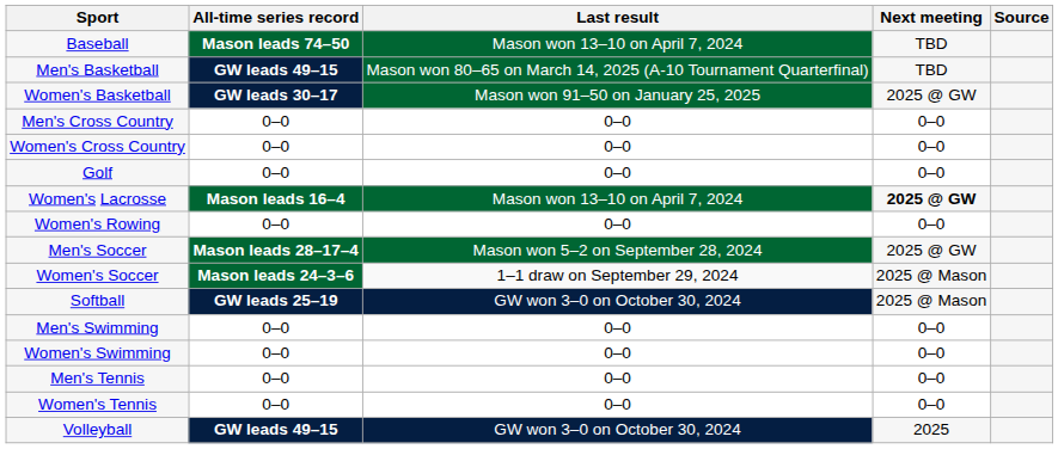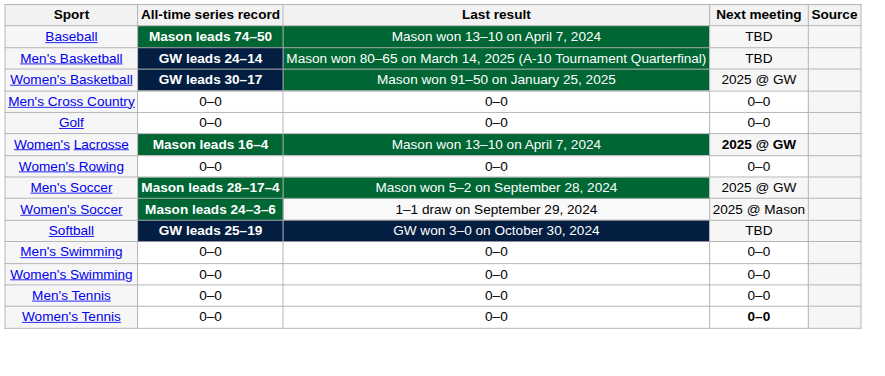 <table class="wikitable" style="margin-left: 1em; margin-bottom: 1em; text-align: center">
 <tr>
 <th>Sport</th>
 <th>All-time series record</th>
 <th>Last result</th>
 <th>Next meeting</th>
 <th>Source</th>
 </tr>
 <tr>
 <td style="background: #f6f6f6;"><a href='#'>Baseball</a></td>
 <td style="background: #006633; color:white"><strong>Mason leads 74–50</strong></td>
 <td style="background: #006633; color:white">Mason won 13–10 on April 7, 2024</td>
 <td style="background: #f6f6f6;">TBD</td>
 <td style="background: #f6f6f6;"><br></td>
 </tr>
 <tr>
 <td style="background: #f6f6f6;"><a href='#'>Men's Basketball</a></td>
-<td style="background: #041E42; color:white"><strong>GW leads 49–15</strong></td>
+<td style="background: #041E42; color:white"><strong>GW leads 24–14</strong></td>
 <td style="background: #006633; color:white">Mason won 80–65 on March 14, 2025 (A-10 Tournament Quarterfinal)</td>
 <td style="background: #f6f6f6;">TBD</td>
 <td style="background: #f6f6f6;"><br></td>
 </tr>
 <tr>
 <td style="background: #f6f6f6;"><a href='#'>Women's Basketball</a></td>
 <td style="background: #041E42; color:white"><strong>GW leads 30–17</strong></td>
 <td style="background: #006633; color:white">Mason won 91–50 on January 25, 2025</td>
 <td style="background: #f6f6f6;">2025 @ GW</td>
 <td style="background: #f6f6f6;"><br></td>
 </tr>
 <tr>
 <td style="background: #f6f6f6;"><a href='#'>Men's Cross Country</a></td>
-<td style="background: white; color:black">0–0</td>
-<td style="background: white; color:black">0–0</td>
-<td style="background: white; color:black">0–0</td>
-<td style="background: #f6f6f6;"></td>
-</tr>
-<tr>
-<td style="background: #f6f6f6;"><a href='#'>Women's Cross Country</a></td>
 <td style="background: white; color:black">0–0</td>
 <td style="background: white; color:black">0–0</td>
 <td style="background: white; color:black">0–0</td>
 <td style="background: #f6f6f6;"></td>
 </tr>
 <tr>
 <td style="background: #f6f6f6;"><a href='#'>Golf</a></td>
 <td style="background: white; color:black">0–0</td>
 <td style="background: white; color:black">0–0</td>
 <td style="background: white; color:black">0–0</td>
 <td style="background: #f6f6f6;"></td>
 </tr>
 <tr>
 <td style="background: #f6f6f6;"><a href='#'>Women's</a> <a href='#'>Lacrosse</a></td>
 <td style="background: #006633; color:white"><strong>Mason leads 16–4</strong></td>
 <td style="background: #006633; color:white">Mason won 13–10 on April 7, 2024</td>
 <td style="background: #f6f6f6;"><strong>2025 @ GW</strong></td>
 <td style="background: #f6f6f6;"></td>
 </tr>
 <tr>
 <td style="background: #f6f6f6;"><a href='#'>Women's Rowing</a></td>
 <td style="background: white; color:black">0–0</td>
 <td style="background: white; color:black">0–0</td>
 <td style="background: white; color:black">0–0</td>
 <td style="background: #f6f6f6;"></td>
 </tr>
 <tr>
 <td style="background: #f6f6f6;"><a href='#'>Men's Soccer</a></td>
 <td style="background: #006633; color:white"><strong>Mason leads 28–17–4</strong></td>
 <td style="background: #006633; color:white">Mason won 5–2 on September 28, 2024</td>
 <td style="background: #f6f6f6;">2025 @ GW</td>
 <td style="background: #f6f6f6;"></td>
 </tr>
 <tr>
 <td style="background: #f6f6f6;"><a href='#'>Women's Soccer</a></td>
 <td style="background: #006633; color:white"><strong>Mason leads 24–3–6</strong></td>
 <td>1–1 draw on September 29, 2024</td>
 <td style="background: #f6f6f6;">2025 @ Mason</td>
 <td style="background: #f6f6f6;"><br></td>
 </tr>
 <tr>
 <td style="background: #f6f6f6;"><a href='#'>Softball</a></td>
 <td style="background: #041E42; color:white"><strong>GW leads 25–19</strong></td>
 <td style="background: #041E42; color:white">GW won 3–0 on October 30, 2024</td>
-<td style="background: #f6f6f6;">2025 @ Mason</td>
+<td style="background: #f6f6f6;">TBD</td>
 <td style="background: #f6f6f6;"></td>
 </tr>
 <tr>
 <td style="background: #f6f6f6;"><a href='#'>Men's Swimming</a></td>
 <td style="background: white; color:black">0–0</td>
 <td style="background: white; color:black">0–0</td>
 <td style="background: white; color:black">0–0</td>
 <td style="background: #f6f6f6;"></td>
 </tr>
 <tr>
 <td style="background: #f6f6f6;"><a href='#'>Women's Swimming</a></td>
 <td style="background: white; color:black">0–0</td>
 <td style="background: white; color:black">0–0</td>
 <td style="background: white; color:black">0–0</td>
 <td style="background: #f6f6f6;"></td>
 </tr>
 <tr>
 <td style="background: #f6f6f6;"><a href='#'>Men's Tennis</a></td>
 <td style="background: white; color:black">0–0</td>
 <td style="background: white; color:black">0–0</td>
 <td style="background: white; color:black">0–0</td>
 <td style="background: #f6f6f6;"></td>
 </tr>
 <tr>
 <td style="background: #f6f6f6;"><a href='#'>Women's Tennis</a></td>
 <td style="background: white; color:black">0–0</td>
 <td style="background: white; color:black">0–0</td>
-<td style="background: white; color:black">0–0</td>
+<td style="background: white; color:black"><strong>0–0</strong></td>
 <td style="background: #f6f6f6;"></td>
 </tr>
-<tr>
-<td style="background: #f6f6f6;"><a href='#'>Volleyball</a></td>
-<td style="background: #041E42; color:white"><strong>GW leads 49–15</strong></td>
-<td style="background: #041E42; color:white">GW won 3–0 on October 30, 2024</td>
-<td style="background: #f6f6f6;">2025</td>
-<td style="background: #f6f6f6;"><br></td>
-</tr>
 </table>
